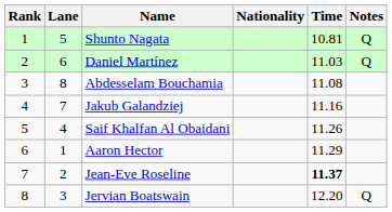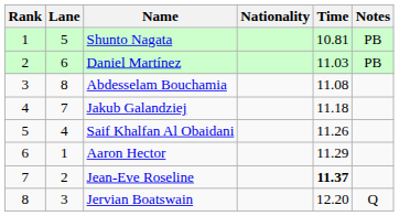 <table class="wikitable sortable" style="text-align:center">
 <tr>
 <th>Rank</th>
 <th>Lane</th>
 <th>Name</th>
 <th>Nationality</th>
 <th>Time</th>
 <th>Notes</th>
 </tr>
 <tr bgcolor=ccffcc>
 <td>1</td>
 <td>5</td>
 <td align=left><a href='#'>Shunto Nagata</a></td>
 <td align=left></td>
 <td>10.81</td>
-<td>Q</td>
+<td>PB</td>
 </tr>
 <tr bgcolor=ccffcc>
 <td>2</td>
 <td>6</td>
 <td align=left><a href='#'>Daniel Martínez</a></td>
 <td align=left></td>
 <td>11.03</td>
-<td>Q</td>
+<td>PB</td>
 </tr>
 <tr>
 <td>3</td>
 <td>8</td>
 <td align=left><a href='#'>Abdesselam Bouchamia</a></td>
 <td align=left></td>
 <td>11.08</td>
 <td></td>
 </tr>
 <tr>
 <td>4</td>
 <td>7</td>
 <td align=left><a href='#'>Jakub Galandziej</a></td>
 <td align=left></td>
-<td>11.16</td>
+<td>11.18</td>
 <td></td>
 </tr>
 <tr>
 <td>5</td>
 <td>4</td>
 <td align=left><a href='#'>Saif Khalfan Al Obaidani</a></td>
 <td align=left></td>
 <td>11.26</td>
 <td></td>
 </tr>
 <tr>
 <td>6</td>
 <td>1</td>
 <td align=left><a href='#'>Aaron Hector</a></td>
 <td align=left></td>
 <td>11.29</td>
 <td></td>
 </tr>
 <tr>
 <td>7</td>
 <td>2</td>
 <td align=left><a href='#'>Jean-Eve Roseline</a></td>
 <td align=left></td>
 <td><strong>11.37</strong></td>
 <td></td>
 </tr>
 <tr>
 <td>8</td>
 <td>3</td>
 <td align=left><a href='#'>Jervian Boatswain</a></td>
 <td align=left></td>
 <td>12.20</td>
 <td>Q</td>
 </tr>
 </table>
